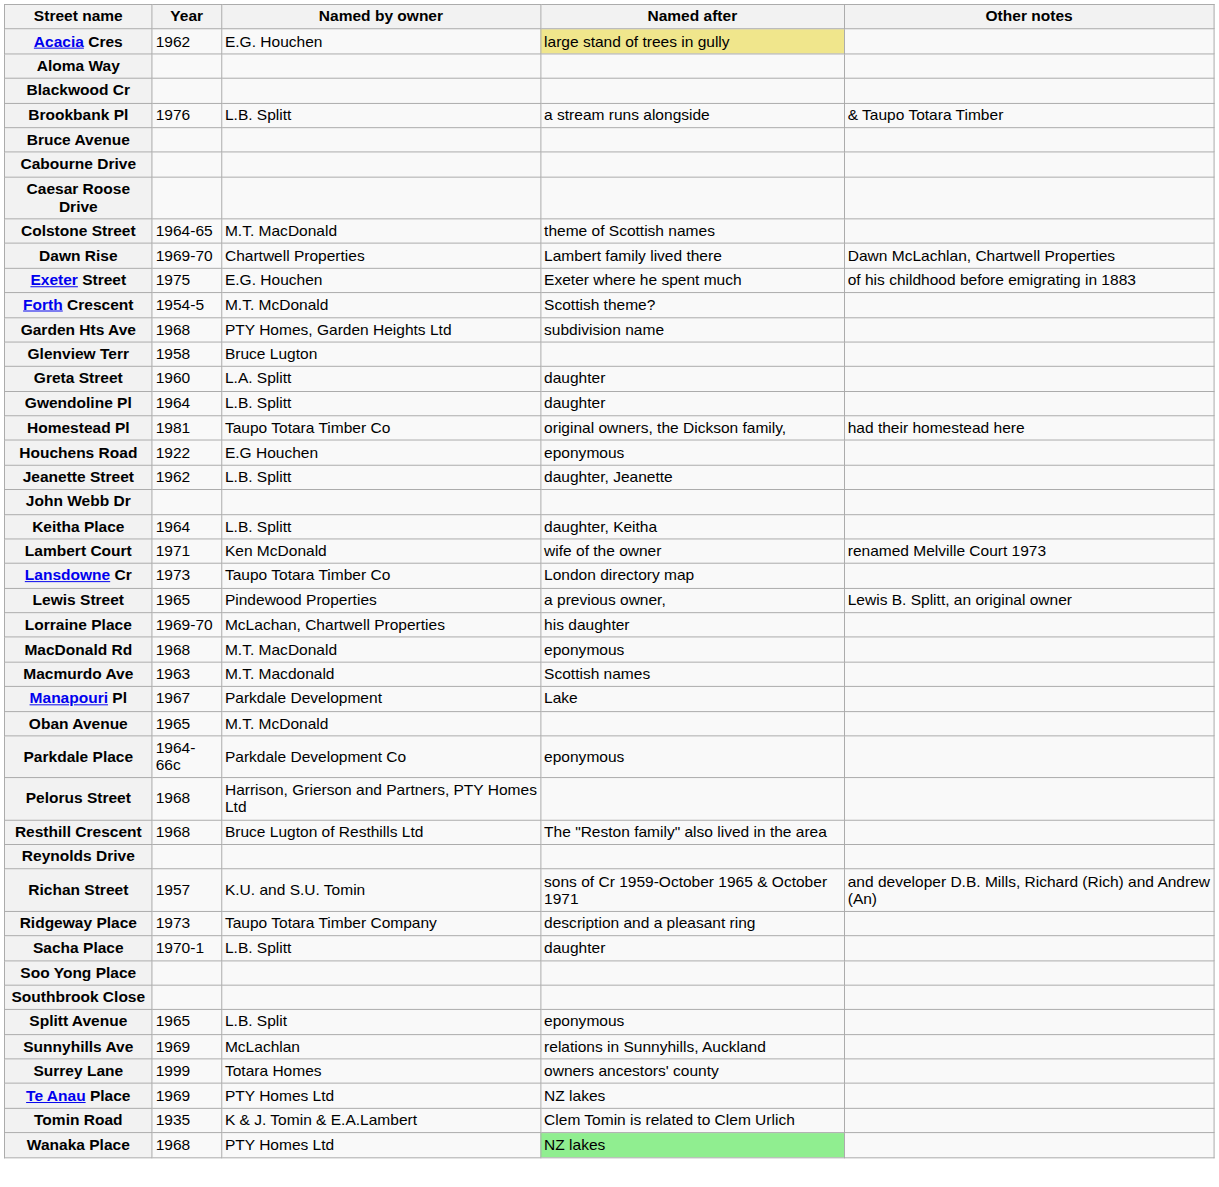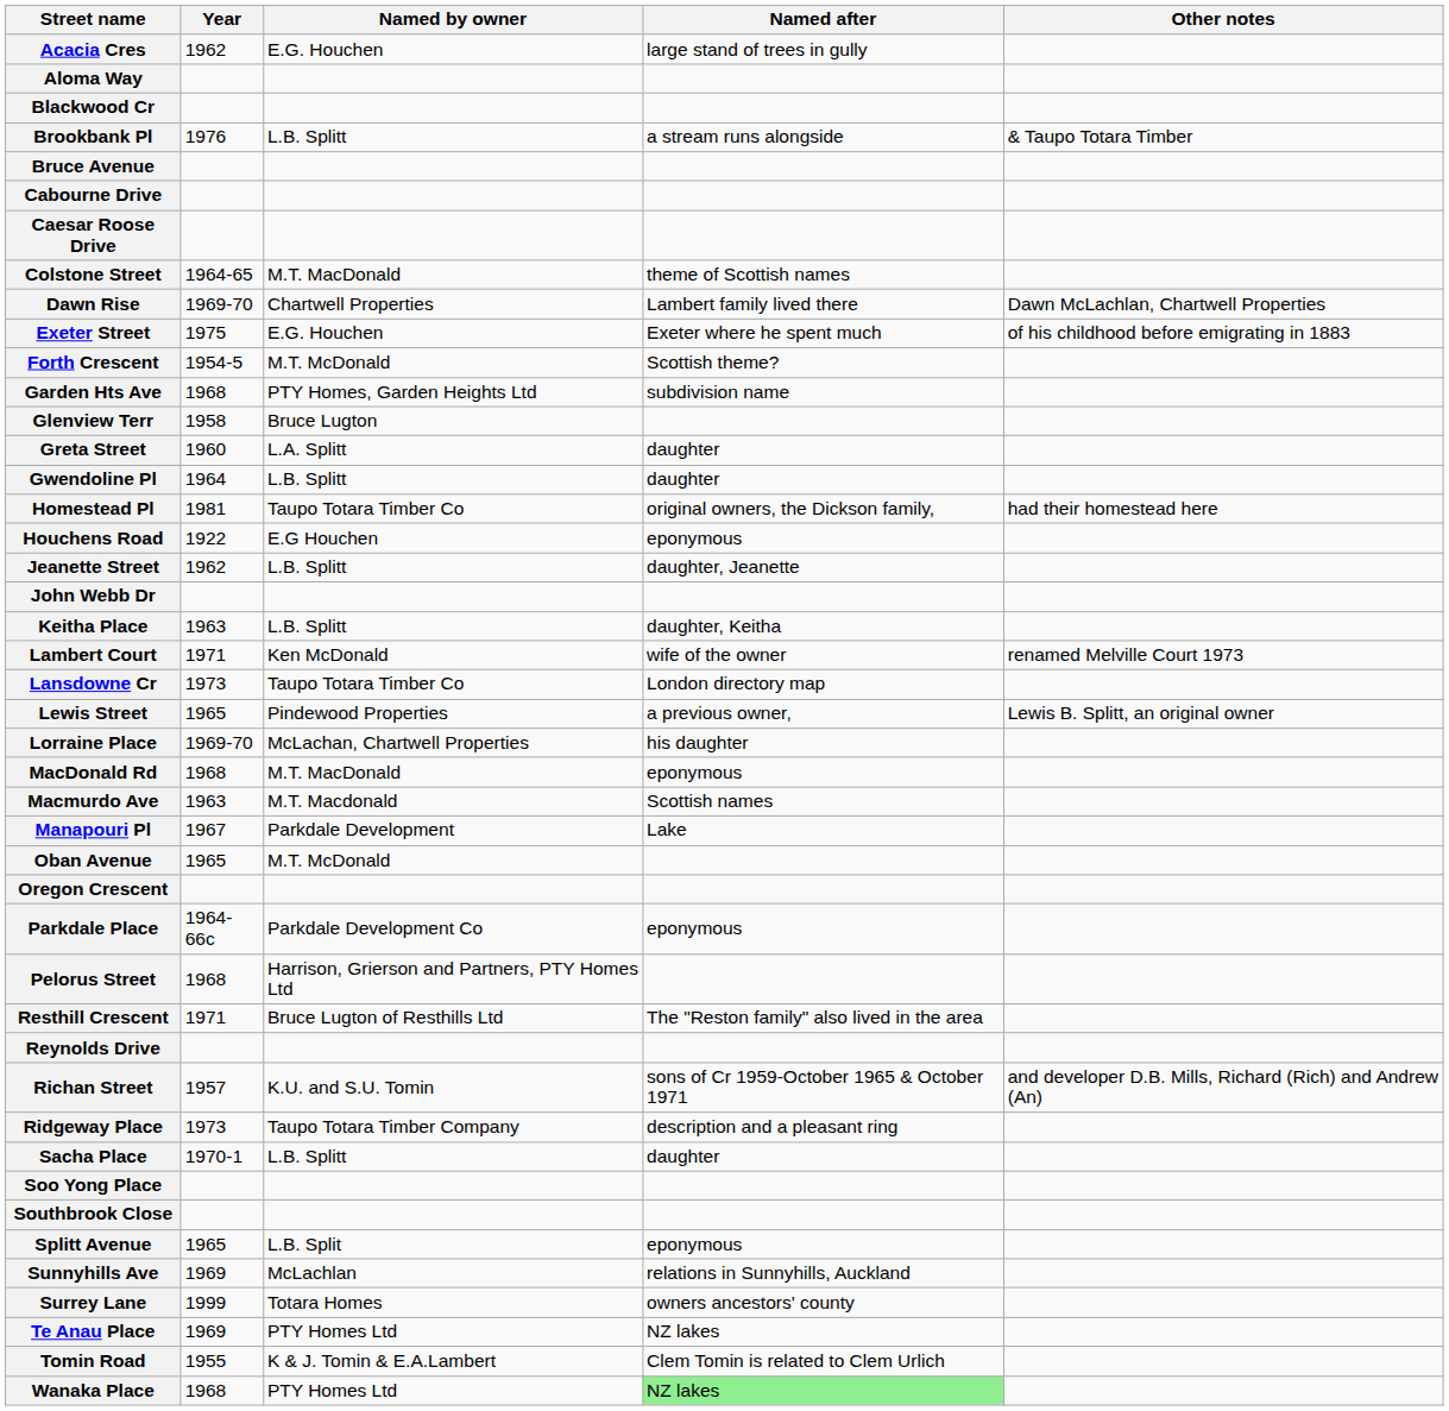 <table class="wikitable sortable" border="1">
 <tr>
 <th>Street name</th>
 <th><strong>Year</strong></th>
 <th><strong>Named by owner</strong></th>
 <th><strong>Named after</strong></th>
 <th><strong>Other notes</strong></th>
 </tr>
 <tr>
 <th><a href='#'>Acacia</a> Cres</th>
 <td>1962</td>
 <td>E.G. Houchen</td>
-<td style="background: khaki;">large stand of trees in gully</td>
+<td>large stand of trees in gully</td>
 <td></td>
 </tr>
 <tr>
 <th>Aloma Way</th>
 <td></td>
 <td></td>
 <td></td>
 <td></td>
 </tr>
 <tr>
 <th>Blackwood Cr</th>
 <td></td>
 <td></td>
 <td></td>
 <td></td>
 </tr>
 <tr>
 <th>Brookbank Pl</th>
 <td>1976</td>
 <td>L.B. Splitt</td>
 <td>a stream runs alongside</td>
 <td>& Taupo Totara Timber</td>
 </tr>
 <tr>
 <th>Bruce Avenue</th>
 <td></td>
 <td></td>
 <td></td>
 <td></td>
 </tr>
 <tr>
 <th>Cabourne Drive</th>
 <td></td>
 <td></td>
 <td></td>
 <td></td>
 </tr>
 <tr>
 <th>Caesar Roose Drive</th>
 <td></td>
 <td></td>
 <td></td>
 <td></td>
 </tr>
 <tr>
 <th>Colstone Street</th>
 <td>1964-65</td>
 <td>M.T. MacDonald</td>
 <td>theme of Scottish names</td>
 <td></td>
 </tr>
 <tr>
 <th>Dawn Rise</th>
 <td>1969-70</td>
 <td>Chartwell Properties</td>
 <td>Lambert family lived there</td>
 <td>Dawn McLachlan, Chartwell Properties</td>
 </tr>
 <tr>
 <th><a href='#'>Exeter</a> Street</th>
 <td>1975</td>
 <td>E.G. Houchen</td>
 <td>Exeter where he spent much</td>
 <td>of his childhood before emigrating in 1883</td>
 </tr>
 <tr>
 <th><a href='#'>Forth</a> Crescent</th>
 <td>1954-5</td>
 <td>M.T. McDonald</td>
 <td>Scottish theme?</td>
 <td></td>
 </tr>
 <tr>
 <th>Garden Hts Ave</th>
 <td>1968</td>
 <td>PTY Homes, Garden Heights Ltd</td>
 <td>subdivision name</td>
 <td></td>
 </tr>
 <tr>
 <th>Glenview Terr</th>
 <td>1958</td>
 <td>Bruce Lugton</td>
 <td></td>
 <td></td>
 </tr>
 <tr>
 <th>Greta Street</th>
 <td>1960</td>
 <td>L.A. Splitt</td>
 <td>daughter</td>
 <td></td>
 </tr>
 <tr>
 <th>Gwendoline Pl</th>
 <td>1964</td>
 <td>L.B. Splitt</td>
 <td>daughter</td>
 <td></td>
 </tr>
 <tr>
 <th>Homestead Pl</th>
 <td>1981</td>
 <td>Taupo Totara Timber Co</td>
 <td>original owners, the Dickson family,</td>
 <td>had their homestead here</td>
 </tr>
 <tr>
 <th>Houchens Road</th>
 <td>1922</td>
 <td>E.G Houchen</td>
 <td>eponymous</td>
 <td></td>
 </tr>
 <tr>
 <th>Jeanette Street</th>
 <td>1962</td>
 <td>L.B. Splitt</td>
 <td>daughter, Jeanette</td>
 <td></td>
 </tr>
 <tr>
 <th>John Webb Dr</th>
 <td></td>
 <td></td>
 <td></td>
 <td></td>
 </tr>
 <tr>
 <th>Keitha Place</th>
-<td>1964</td>
+<td>1963</td>
 <td>L.B. Splitt</td>
 <td>daughter, Keitha</td>
 <td></td>
 </tr>
 <tr>
 <th>Lambert Court</th>
 <td>1971</td>
 <td>Ken McDonald</td>
 <td>wife of the owner</td>
 <td>renamed Melville Court 1973</td>
 </tr>
 <tr>
 <th><a href='#'>Lansdowne</a> Cr</th>
 <td>1973</td>
 <td>Taupo Totara Timber Co</td>
 <td>London directory map</td>
 <td></td>
 </tr>
 <tr>
 <th>Lewis Street</th>
 <td>1965</td>
 <td>Pindewood Properties</td>
 <td>a previous owner,</td>
 <td>Lewis B. Splitt, an original owner</td>
 </tr>
 <tr>
 <th>Lorraine Place</th>
 <td>1969-70</td>
 <td>McLachan, Chartwell Properties</td>
 <td>his daughter</td>
 <td></td>
 </tr>
 <tr>
 <th>MacDonald Rd</th>
 <td>1968</td>
 <td>M.T. MacDonald</td>
 <td>eponymous</td>
 <td></td>
 </tr>
 <tr>
 <th>Macmurdo Ave</th>
 <td>1963</td>
 <td>M.T. Macdonald</td>
 <td>Scottish names</td>
 <td></td>
 </tr>
 <tr>
 <th><a href='#'>Manapouri</a> Pl</th>
 <td>1967</td>
 <td>Parkdale Development</td>
 <td>Lake</td>
 <td></td>
 </tr>
 <tr>
 <th>Oban Avenue</th>
 <td>1965</td>
 <td>M.T. McDonald</td>
 <td></td>
 <td></td>
 </tr>
 <tr>
+<th>Oregon Crescent</th>
+<td></td>
+<td></td>
+<td></td>
+<td></td>
+</tr>
+<tr>
 <th>Parkdale Place</th>
 <td>1964-66c</td>
 <td>Parkdale Development Co</td>
 <td>eponymous</td>
 <td></td>
 </tr>
 <tr>
 <th>Pelorus Street</th>
 <td>1968</td>
 <td>Harrison, Grierson and Partners, PTY Homes Ltd</td>
 <td></td>
 <td></td>
 </tr>
 <tr>
 <th>Resthill Crescent</th>
-<td>1968</td>
+<td>1971</td>
 <td>Bruce Lugton of Resthills Ltd</td>
 <td>The "Reston family" also lived in the area</td>
 <td></td>
 </tr>
 <tr>
 <th>Reynolds Drive</th>
 <td></td>
 <td></td>
 <td></td>
 <td></td>
 </tr>
 <tr>
 <th>Richan Street</th>
 <td>1957</td>
 <td>K.U. and S.U. Tomin</td>
 <td>sons of Cr 1959-October 1965 & October 1971</td>
 <td>and developer D.B. Mills, Richard (Rich) and Andrew (An)</td>
 </tr>
 <tr>
 <th>Ridgeway Place</th>
 <td>1973</td>
 <td>Taupo Totara Timber Company</td>
 <td>description and a pleasant ring</td>
 <td></td>
 </tr>
 <tr>
 <th>Sacha Place</th>
 <td>1970-1</td>
 <td>L.B. Splitt</td>
 <td>daughter</td>
 <td></td>
 </tr>
 <tr>
 <th>Soo Yong Place</th>
 <td></td>
 <td></td>
 <td></td>
 <td></td>
 </tr>
 <tr>
 <th>Southbrook Close</th>
 <td></td>
 <td></td>
 <td></td>
 <td></td>
 </tr>
 <tr>
 <th>Splitt Avenue</th>
 <td>1965</td>
 <td>L.B. Split</td>
 <td>eponymous</td>
 <td></td>
 </tr>
 <tr>
 <th>Sunnyhills Ave</th>
 <td>1969</td>
 <td>McLachlan</td>
 <td>relations in Sunnyhills, Auckland</td>
 <td></td>
 </tr>
 <tr>
 <th>Surrey Lane</th>
 <td>1999</td>
 <td>Totara Homes</td>
 <td>owners ancestors' county</td>
 <td></td>
 </tr>
 <tr>
 <th><a href='#'>Te Anau</a> Place</th>
 <td>1969</td>
 <td>PTY Homes Ltd</td>
 <td>NZ lakes</td>
 <td></td>
 </tr>
 <tr>
 <th>Tomin Road</th>
-<td>1935</td>
+<td>1955</td>
 <td>K & J. Tomin & E.A.Lambert</td>
 <td>Clem Tomin is related to Clem Urlich</td>
 <td></td>
 </tr>
 <tr>
 <th>Wanaka Place</th>
 <td>1968</td>
 <td>PTY Homes Ltd</td>
 <td style="background: lightgreen;">NZ lakes</td>
 <td></td>
 </tr>
 </table>
